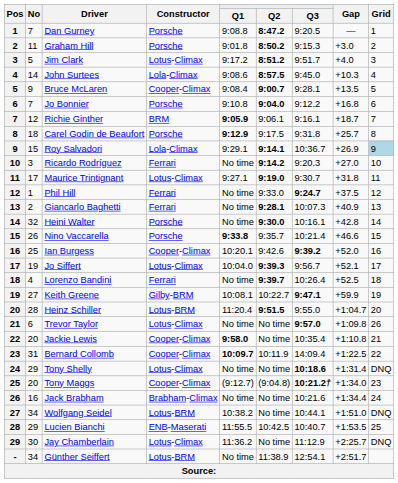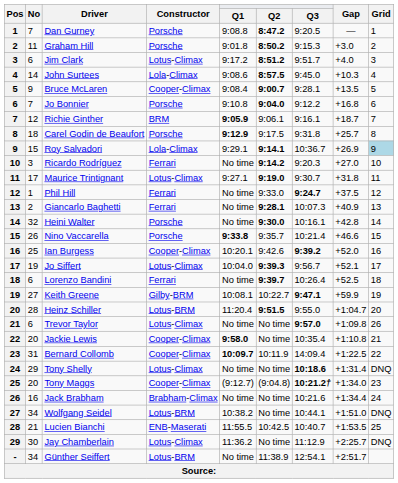 <table class="wikitable sortable" style="font-size: 95%;">
 <tr>
 <th rowspan="2">Pos</th>
 <th rowspan="2">No</th>
 <th rowspan="2">Driver</th>
 <th rowspan="2">Constructor</th>
 <th colspan="3" style="background:#eaecf0; text-align:center;"></th>
 <th rowspan="2">Gap</th>
 <th rowspan="2">Grid</th>
 </tr>
 <tr>
 <th>Q1</th>
 <th>Q2</th>
 <th>Q3</th>
 </tr>
 <tr>
 <th>1</th>
 <td>7</td>
 <td> <a href='#'>Dan Gurney</a></td>
 <td><a href='#'>Porsche</a></td>
 <td>9:08.8</td>
 <td><strong>8:47.2</strong></td>
 <td>9:20.5</td>
 <td align="center">—</td>
 <td>1</td>
 </tr>
 <tr>
 <th>2</th>
 <td>11</td>
 <td> <a href='#'>Graham Hill</a></td>
 <td><a href='#'>Porsche</a></td>
 <td>9:01.8</td>
 <td><strong>8:50.2</strong></td>
 <td>9:15.3</td>
 <td>+3.0</td>
 <td>2</td>
 </tr>
 <tr>
 <th>3</th>
-<td>5</td>
+<td>6</td>
 <td> <a href='#'>Jim Clark</a></td>
 <td><a href='#'>Lotus</a>-<a href='#'>Climax</a></td>
 <td>9:17.2</td>
 <td><strong>8:51.2</strong></td>
 <td>9:51.7</td>
 <td>+4.0</td>
 <td>3</td>
 </tr>
 <tr>
 <th>4</th>
 <td>14</td>
 <td> <a href='#'>John Surtees</a></td>
 <td><a href='#'>Lola</a>-<a href='#'>Climax</a></td>
 <td>9:08.6</td>
 <td><strong>8:57.5</strong></td>
 <td>9:45.0</td>
 <td>+10.3</td>
 <td>4</td>
 </tr>
 <tr>
 <th>5</th>
 <td>9</td>
 <td> <a href='#'>Bruce McLaren</a></td>
 <td><a href='#'>Cooper</a>-<a href='#'>Climax</a></td>
 <td>9:08.4</td>
 <td><strong>9:00.7</strong></td>
 <td>9:28.1</td>
 <td>+13.5</td>
 <td>5</td>
 </tr>
 <tr>
 <th>6</th>
 <td>7</td>
 <td> <a href='#'>Jo Bonnier</a></td>
 <td><a href='#'>Porsche</a></td>
 <td>9:10.8</td>
 <td><strong>9:04.0</strong></td>
 <td>9:12.2</td>
 <td>+16.8</td>
 <td>6</td>
 </tr>
 <tr>
 <th>7</th>
 <td>12</td>
 <td> <a href='#'>Richie Ginther</a></td>
 <td><a href='#'>BRM</a></td>
 <td><strong>9:05.9</strong></td>
 <td>9:06.1</td>
 <td>9:16.1</td>
 <td>+18.7</td>
 <td>7</td>
 </tr>
 <tr>
 <th>8</th>
 <td>18</td>
 <td> <a href='#'>Carel Godin de Beaufort</a></td>
 <td><a href='#'>Porsche</a></td>
 <td><strong>9:12.9</strong></td>
 <td>9:17.5</td>
 <td>9:31.8</td>
 <td>+25.7</td>
 <td>8</td>
 </tr>
 <tr>
 <th>9</th>
 <td>15</td>
 <td> <a href='#'>Roy Salvadori</a></td>
 <td><a href='#'>Lola</a>-<a href='#'>Climax</a></td>
 <td>9:29.1</td>
 <td><strong>9:14.1</strong></td>
 <td>10:36.7</td>
 <td>+26.9</td>
 <td style="background: lightblue;">9</td>
 </tr>
 <tr>
 <th>10</th>
 <td>3</td>
 <td> <a href='#'>Ricardo Rodríguez</a></td>
 <td><a href='#'>Ferrari</a></td>
 <td>No time</td>
 <td><strong>9:14.2</strong></td>
 <td>9:20.3</td>
 <td>+27.0</td>
 <td>10</td>
 </tr>
 <tr>
 <th>11</th>
 <td>17</td>
 <td> <a href='#'>Maurice Trintignant</a></td>
 <td><a href='#'>Lotus</a>-<a href='#'>Climax</a></td>
 <td>9:27.1</td>
 <td><strong>9:19.0</strong></td>
 <td>9:30.7</td>
 <td>+31.8</td>
 <td>11</td>
 </tr>
 <tr>
 <th>12</th>
 <td>1</td>
 <td> <a href='#'>Phil Hill</a></td>
 <td><a href='#'>Ferrari</a></td>
 <td>No time</td>
 <td>9:33.0</td>
 <td><strong>9:24.7</strong></td>
 <td>+37.5</td>
 <td>12</td>
 </tr>
 <tr>
 <th>13</th>
 <td>2</td>
 <td> <a href='#'>Giancarlo Baghetti</a></td>
 <td><a href='#'>Ferrari</a></td>
 <td>No time</td>
 <td><strong>9:28.1</strong></td>
 <td>10:07.3</td>
 <td>+40.9</td>
 <td>13</td>
 </tr>
 <tr>
 <th>14</th>
 <td>32</td>
 <td> <a href='#'>Heini Walter</a></td>
 <td><a href='#'>Porsche</a></td>
 <td>No time</td>
 <td><strong>9:30.0</strong></td>
 <td>10:16.1</td>
 <td>+42.8</td>
 <td>14</td>
 </tr>
 <tr>
 <th>15</th>
 <td>26</td>
 <td> <a href='#'>Nino Vaccarella</a></td>
 <td><a href='#'>Porsche</a></td>
 <td><strong>9:33.8</strong></td>
 <td>9:35.7</td>
 <td>10:21.4</td>
 <td>+46.6</td>
 <td>15</td>
 </tr>
 <tr>
 <th>16</th>
 <td>25</td>
 <td> <a href='#'>Ian Burgess</a></td>
 <td><a href='#'>Cooper</a>-<a href='#'>Climax</a></td>
 <td>10:20.1</td>
 <td>9:42.6</td>
 <td><strong>9:39.2</strong></td>
 <td>+52.0</td>
 <td>16</td>
 </tr>
 <tr>
 <th>17</th>
 <td>19</td>
 <td> <a href='#'>Jo Siffert</a></td>
 <td><a href='#'>Lotus</a>-<a href='#'>Climax</a></td>
 <td>10:04.0</td>
 <td><strong>9:39.3</strong></td>
 <td>9:56.7</td>
 <td>+52.1</td>
 <td>17</td>
 </tr>
 <tr>
 <th>18</th>
-<td>4</td>
+<td>6</td>
 <td> <a href='#'>Lorenzo Bandini</a></td>
 <td><a href='#'>Ferrari</a></td>
 <td>No time</td>
 <td><strong>9:39.7</strong></td>
 <td>10:26.4</td>
 <td>+52.5</td>
 <td>18</td>
 </tr>
 <tr>
 <th>19</th>
 <td>27</td>
 <td> <a href='#'>Keith Greene</a></td>
 <td><a href='#'>Gilby</a>-<a href='#'>BRM</a></td>
 <td>10:08.1</td>
 <td>10:22.7</td>
 <td><strong>9:47.1</strong></td>
 <td>+59.9</td>
 <td>19</td>
 </tr>
 <tr>
 <th>20</th>
 <td>28</td>
 <td> <a href='#'>Heinz Schiller</a></td>
 <td><a href='#'>Lotus</a>-<a href='#'>BRM</a></td>
 <td>11:20.4</td>
 <td><strong>9:51.5</strong></td>
 <td>9:55.0</td>
 <td>+1:04.7</td>
 <td>20</td>
 </tr>
 <tr>
 <th>21</th>
 <td>6</td>
 <td> <a href='#'>Trevor Taylor</a></td>
 <td><a href='#'>Lotus</a>-<a href='#'>Climax</a></td>
 <td>No time</td>
 <td>No time</td>
 <td><strong>9:57.0</strong></td>
 <td>+1:09.8</td>
 <td>26</td>
 </tr>
 <tr>
 <th>22</th>
 <td>20</td>
 <td> <a href='#'>Jackie Lewis</a></td>
 <td><a href='#'>Cooper</a>-<a href='#'>Climax</a></td>
 <td><strong>9:58.0</strong></td>
 <td>No time</td>
 <td>10:35.4</td>
 <td>+1:10.8</td>
 <td>21</td>
 </tr>
 <tr>
 <th>23</th>
 <td>31</td>
 <td> <a href='#'>Bernard Collomb</a></td>
 <td><a href='#'>Cooper</a>-<a href='#'>Climax</a></td>
 <td><strong>10:09.7</strong></td>
 <td>10:11.9</td>
 <td>14:09.4</td>
 <td>+1:22.5</td>
 <td>22</td>
 </tr>
 <tr>
 <th>24</th>
 <td>29</td>
 <td> <a href='#'>Tony Shelly</a></td>
 <td><a href='#'>Lotus</a>-<a href='#'>Climax</a></td>
 <td>No time</td>
 <td>No time</td>
 <td><strong>10:18.6</strong></td>
 <td>+1:31.4</td>
 <td>DNQ</td>
 </tr>
 <tr>
 <th>25</th>
 <td>20</td>
 <td> <a href='#'>Tony Maggs</a></td>
 <td><a href='#'>Cooper</a>-<a href='#'>Climax</a></td>
 <td>(9:12.7)</td>
 <td>(9:04.8)</td>
 <td><strong>10:21.2<em>†<strong><em></td>
 <td>+1:34.0</td>
 <td>23</td>
 </tr>
 <tr>
 <th>26</th>
 <td>16</td>
 <td> <a href='#'>Jack Brabham</a></td>
 <td><a href='#'>Brabham</a>-<a href='#'>Climax</a></td>
 <td>No time</td>
 <td>No time</td>
 <td></strong>10:21.6<strong></td>
 <td>+1:34.4</td>
 <td>24</td>
 </tr>
 <tr>
 <th>27</th>
 <td>34</td>
 <td> <a href='#'>Wolfgang Seidel</a></td>
 <td><a href='#'>Lotus</a>-<a href='#'>BRM</a></td>
 <td></strong>10:38.2<strong></td>
 <td>No time</td>
 <td>10:44.1</td>
 <td>+1:51.0</td>
 <td>DNQ</td>
 </tr>
 <tr>
 <th>28</th>
-<td>29</td>
+<td>21</td>
 <td> <a href='#'>Lucien Bianchi</a></td>
 <td><a href='#'>ENB</a>-<a href='#'>Maserati</a></td>
 <td>11:55.5</td>
 <td>10:42.5</td>
 <td></strong>10:40.7<strong></td>
 <td>+1:53.5</td>
 <td>25</td>
 </tr>
 <tr>
 <th>29</th>
 <td>30</td>
 <td> <a href='#'>Jay Chamberlain</a></td>
 <td><a href='#'>Lotus</a>-<a href='#'>Climax</a></td>
 <td>11:36.2</td>
 <td>No time</td>
 <td></strong>11:12.9<strong></td>
 <td>+2:25.7</td>
 <td>DNQ</td>
 </tr>
 <tr>
 <th>-</th>
 <td>34</td>
 <td> <a href='#'>Günther Seiffert</a></td>
 <td><a href='#'>Lotus</a>-<a href='#'>BRM</a></td>
 <td>No time</td>
 <td></strong>11:38.9<strong></td>
 <td>12:54.1</td>
 <td>+2:51.7</td>
 <td></td>
 </tr>
 <tr>
 <th colspan="9">Source:</th>
 </tr>
 </table>
